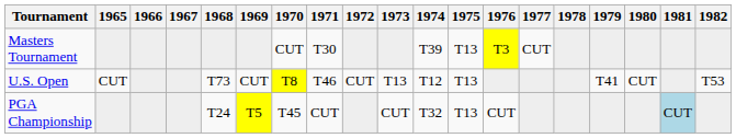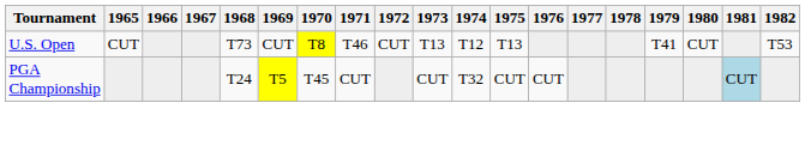 <table class="wikitable" style="font-size:95%;text-align:center;">
 <tr>
 <th>Tournament</th>
 <th>1965</th>
 <th>1966</th>
 <th>1967</th>
 <th>1968</th>
 <th>1969</th>
 <th>1970</th>
 <th>1971</th>
 <th>1972</th>
 <th>1973</th>
 <th>1974</th>
 <th>1975</th>
 <th>1976</th>
 <th>1977</th>
 <th>1978</th>
 <th>1979</th>
 <th>1980</th>
 <th>1981</th>
 <th>1982</th>
-</tr>
-<tr>
-<td align=left><a href='#'>Masters Tournament</a></td>
-<td style="background:#eeeeee;"></td>
-<td style="background:#eeeeee;"></td>
-<td style="background:#eeeeee;"></td>
-<td style="background:#eeeeee;"></td>
-<td style="background:#eeeeee;"></td>
-<td>CUT</td>
-<td>T30</td>
-<td style="background:#eeeeee;"></td>
-<td style="background:#eeeeee;"></td>
-<td>T39</td>
-<td>T13</td>
-<td style="background:yellow;">T3</td>
-<td>CUT</td>
-<td style="background:#eeeeee;"></td>
-<td style="background:#eeeeee;"></td>
-<td style="background:#eeeeee;"></td>
-<td style="background:#eeeeee;"></td>
-<td style="background:#eeeeee;"></td>
 </tr>
 <tr>
 <td align=left><a href='#'>U.S. Open</a></td>
 <td>CUT</td>
 <td style="background:#eeeeee;"></td>
 <td style="background:#eeeeee;"></td>
 <td>T73</td>
 <td>CUT</td>
 <td style="background:yellow;">T8</td>
 <td>T46</td>
 <td>CUT</td>
 <td>T13</td>
 <td>T12</td>
 <td>T13</td>
 <td style="background:#eeeeee;"></td>
 <td style="background:#eeeeee;"></td>
 <td style="background:#eeeeee;"></td>
 <td>T41</td>
 <td>CUT</td>
 <td style="background:#eeeeee;"></td>
 <td>T53</td>
 </tr>
 <tr>
 <td align=left><a href='#'>PGA Championship</a></td>
 <td style="background:#eeeeee;"></td>
 <td style="background:#eeeeee;"></td>
 <td style="background:#eeeeee;"></td>
 <td>T24</td>
 <td style="background:yellow;">T5</td>
 <td>T45</td>
 <td>CUT</td>
 <td style="background:#eeeeee;"></td>
 <td>CUT</td>
 <td>T32</td>
-<td>T13</td>
+<td>CUT</td>
 <td>CUT</td>
 <td style="background:#eeeeee;"></td>
 <td style="background:#eeeeee;"></td>
 <td style="background:#eeeeee;"></td>
 <td style="background:#eeeeee;"></td>
 <td style="background: lightblue;">CUT</td>
 <td style="background:#eeeeee;"></td>
 </tr>
 </table>
